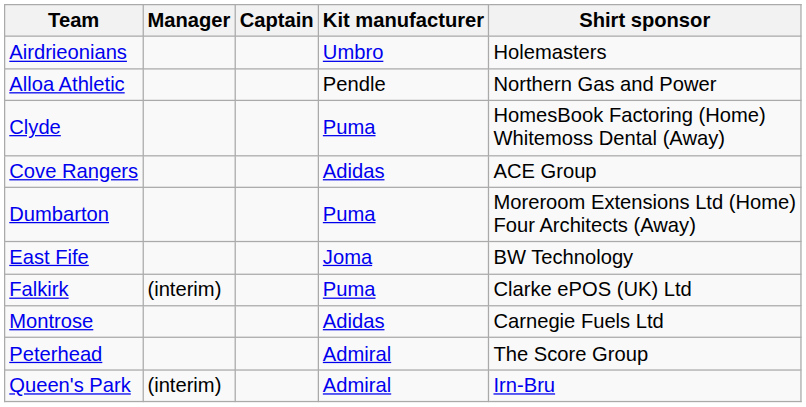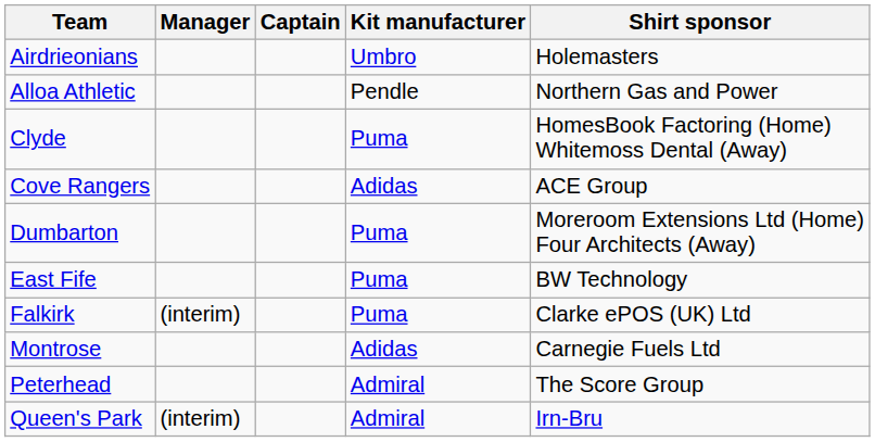 <table class="wikitable sortable">
 <tr>
 <th>Team</th>
 <th>Manager</th>
 <th>Captain</th>
 <th>Kit manufacturer</th>
 <th>Shirt sponsor</th>
 </tr>
 <tr>
 <td><a href='#'>Airdrieonians</a></td>
 <td> </td>
 <td> </td>
 <td><a href='#'>Umbro</a></td>
 <td>Holemasters</td>
 </tr>
 <tr>
 <td><a href='#'>Alloa Athletic</a></td>
 <td> </td>
 <td> </td>
 <td>Pendle</td>
 <td>Northern Gas and Power</td>
 </tr>
 <tr>
 <td><a href='#'>Clyde</a></td>
 <td> </td>
 <td> </td>
 <td><a href='#'>Puma</a></td>
 <td>HomesBook Factoring (Home)<br>Whitemoss Dental (Away)</td>
 </tr>
 <tr>
 <td><a href='#'>Cove Rangers</a></td>
 <td> </td>
 <td> </td>
 <td><a href='#'>Adidas</a></td>
 <td>ACE Group</td>
 </tr>
 <tr>
 <td><a href='#'>Dumbarton</a></td>
 <td> </td>
 <td> </td>
 <td><a href='#'>Puma</a></td>
 <td>Moreroom Extensions Ltd (Home)<br>Four Architects (Away)</td>
 </tr>
 <tr>
 <td><a href='#'>East Fife</a></td>
 <td> </td>
 <td> </td>
-<td><a href='#'>Joma</a></td>
+<td><a href='#'>Puma</a></td>
 <td>BW Technology</td>
 </tr>
 <tr>
 <td><a href='#'>Falkirk</a></td>
 <td>  (interim)</td>
 <td> </td>
 <td><a href='#'>Puma</a></td>
 <td>Clarke ePOS (UK) Ltd</td>
 </tr>
 <tr>
 <td><a href='#'>Montrose</a></td>
 <td> </td>
 <td> </td>
 <td><a href='#'>Adidas</a></td>
 <td>Carnegie Fuels Ltd</td>
 </tr>
 <tr>
 <td><a href='#'>Peterhead</a></td>
 <td> </td>
 <td> </td>
 <td><a href='#'>Admiral</a></td>
 <td>The Score Group</td>
 </tr>
 <tr>
 <td><a href='#'>Queen's Park</a></td>
 <td>  (interim)</td>
 <td> </td>
 <td><a href='#'>Admiral</a></td>
 <td><a href='#'>Irn-Bru</a></td>
 </tr>
 </table>
